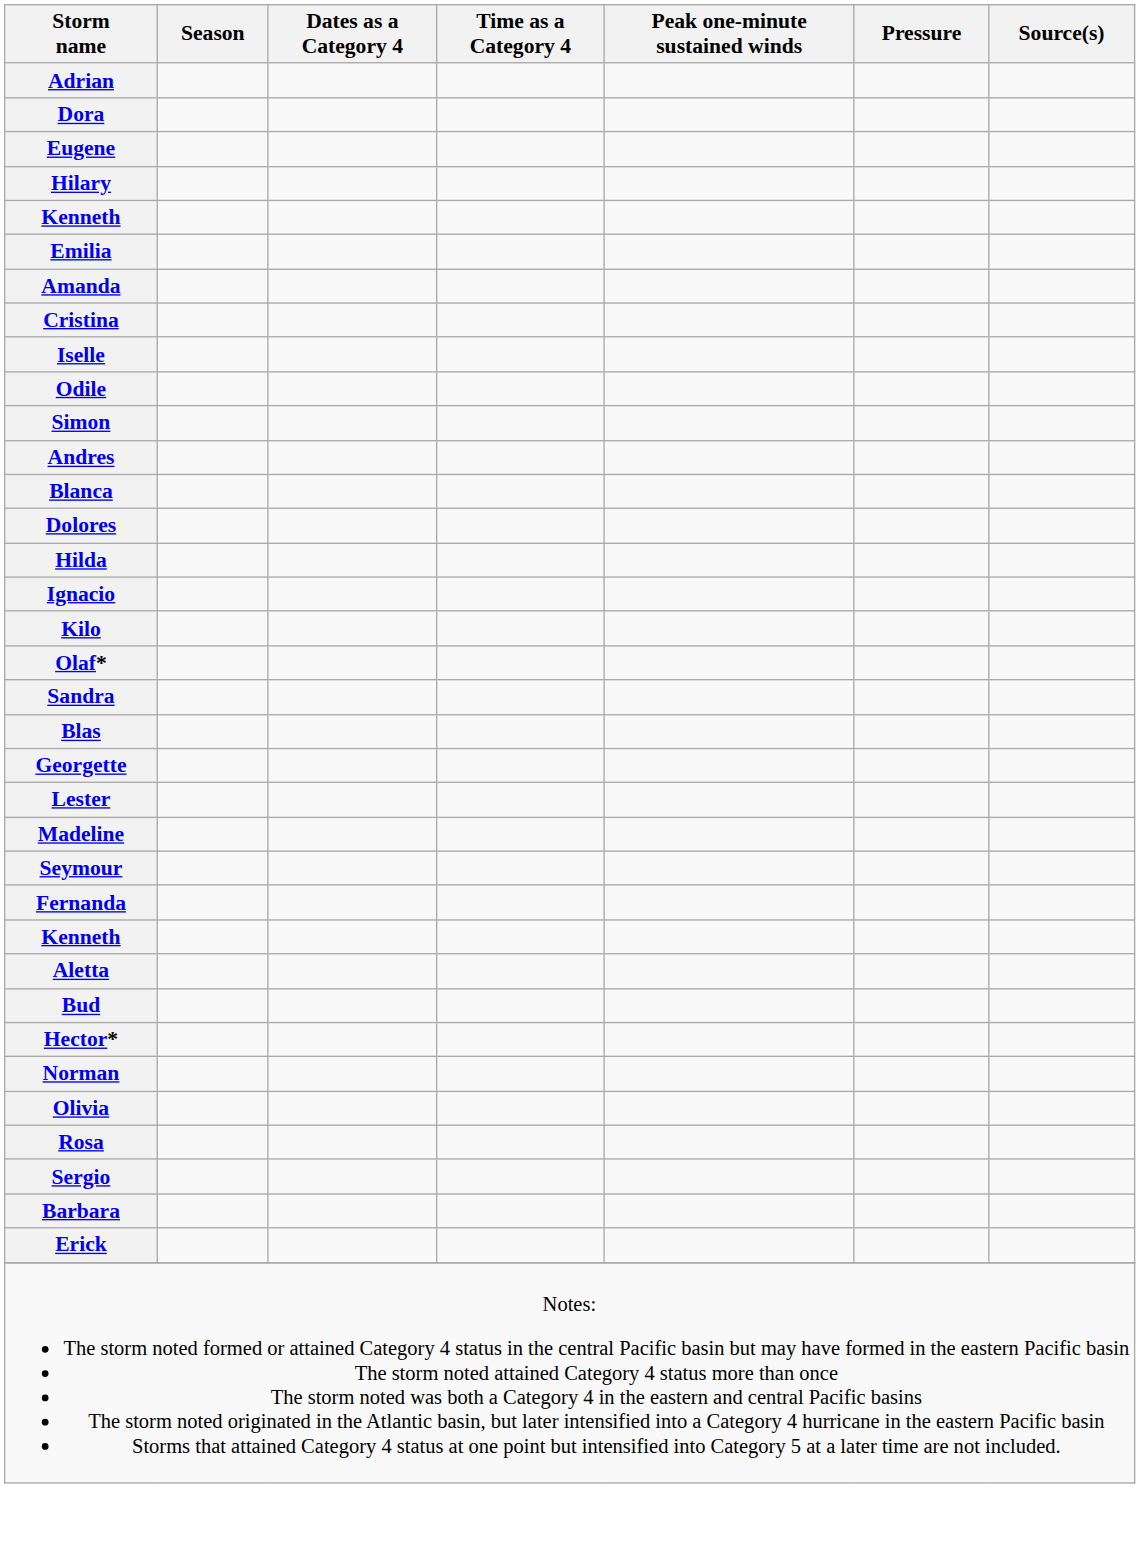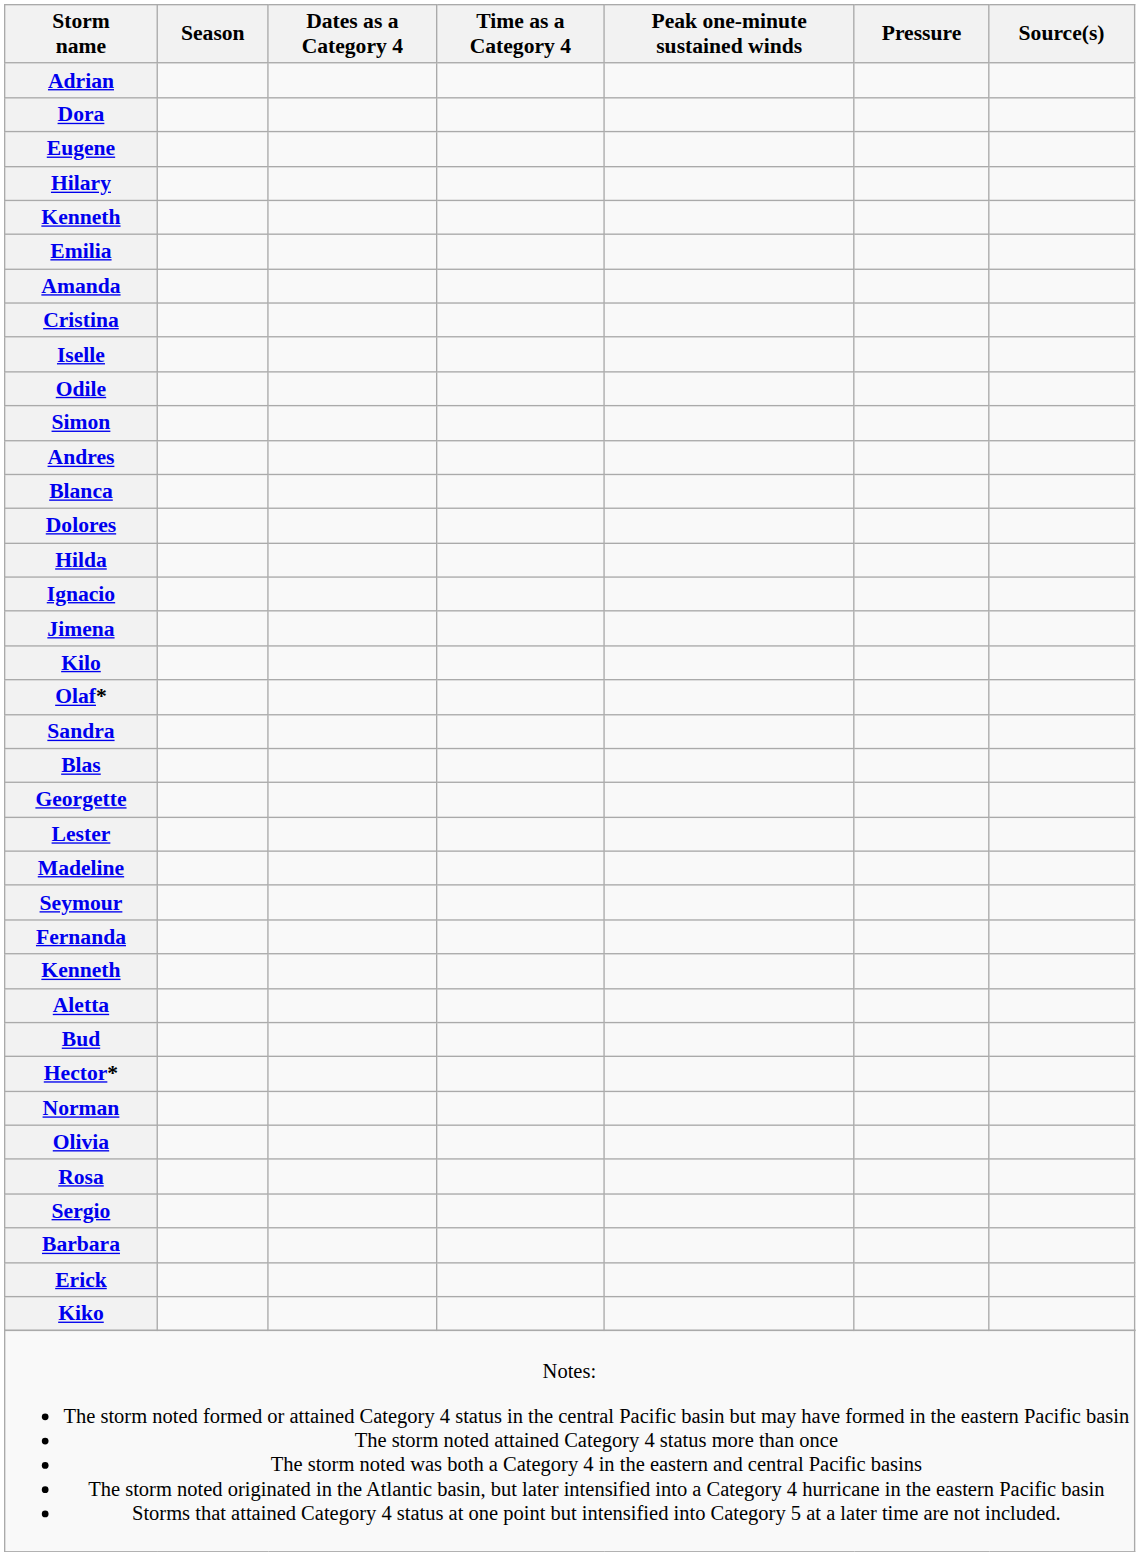 <table class="wikitable plainrowheaders sortable">
 <tr>
 <th scope="col">Storm<br>name</th>
 <th scope="col">Season</th>
 <th scope="col">Dates as a<br>Category 4</th>
 <th scope="col">Time as a<br>Category 4</th>
 <th scope="col">Peak one-minute<br>sustained winds</th>
 <th scope="col">Pressure</th>
 <th scope="col" class="unsortable">Source(s)</th>
 </tr>
 <tr>
 <th scope="row"><a href='#'>Adrian</a></th>
 <td></td>
 <td></td>
 <td></td>
 <td></td>
 <td></td>
 <td></td>
 </tr>
 <tr>
 <th scope="row"><a href='#'>Dora</a></th>
 <td></td>
 <td></td>
 <td></td>
 <td></td>
 <td></td>
 <td></td>
 </tr>
 <tr>
 <th scope="row"><a href='#'>Eugene</a></th>
 <td></td>
 <td></td>
 <td></td>
 <td></td>
 <td></td>
 <td></td>
 </tr>
 <tr>
 <th scope="row"><a href='#'>Hilary</a></th>
 <td></td>
 <td></td>
 <td></td>
 <td></td>
 <td></td>
 <td></td>
 </tr>
 <tr>
 <th scope="row"><a href='#'>Kenneth</a></th>
 <td></td>
 <td></td>
 <td></td>
 <td></td>
 <td></td>
 <td></td>
 </tr>
 <tr>
 <th scope="row"><a href='#'>Emilia</a></th>
 <td></td>
 <td></td>
 <td></td>
 <td></td>
 <td></td>
 <td></td>
 </tr>
 <tr>
 <th scope="row"><a href='#'>Amanda</a></th>
 <td></td>
 <td></td>
 <td></td>
 <td></td>
 <td></td>
 <td></td>
 </tr>
 <tr>
 <th scope="row"><a href='#'>Cristina</a></th>
 <td></td>
 <td></td>
 <td></td>
 <td></td>
 <td></td>
 <td></td>
 </tr>
 <tr>
 <th scope="row"><a href='#'>Iselle</a></th>
 <td></td>
 <td></td>
 <td></td>
 <td></td>
 <td></td>
 <td></td>
 </tr>
 <tr>
 <th scope="row"><a href='#'>Odile</a></th>
 <td></td>
 <td></td>
 <td></td>
 <td></td>
 <td></td>
 <td></td>
 </tr>
 <tr>
 <th scope="row"><a href='#'>Simon</a></th>
 <td></td>
 <td></td>
 <td></td>
 <td></td>
 <td></td>
 <td></td>
 </tr>
 <tr>
 <th scope="row"><a href='#'>Andres</a></th>
 <td></td>
 <td></td>
 <td></td>
 <td></td>
 <td></td>
 <td></td>
 </tr>
 <tr>
 <th scope="row"><a href='#'>Blanca</a></th>
 <td></td>
 <td></td>
 <td></td>
 <td></td>
 <td></td>
 <td></td>
 </tr>
 <tr>
 <th scope="row"><a href='#'>Dolores</a></th>
 <td></td>
 <td></td>
 <td></td>
 <td></td>
 <td></td>
 <td></td>
 </tr>
 <tr>
 <th scope="row"><a href='#'>Hilda</a></th>
 <td></td>
 <td></td>
 <td></td>
 <td></td>
 <td></td>
 <td></td>
 </tr>
 <tr>
 <th scope="row"><a href='#'>Ignacio</a></th>
+<td></td>
+<td></td>
+<td></td>
+<td></td>
+<td></td>
+<td></td>
+</tr>
+<tr>
+<th scope="row"><a href='#'>Jimena</a></th>
 <td></td>
 <td></td>
 <td></td>
 <td></td>
 <td></td>
 <td></td>
 </tr>
 <tr>
 <th scope="row"><a href='#'>Kilo</a></th>
 <td></td>
 <td></td>
 <td></td>
 <td></td>
 <td></td>
 <td></td>
 </tr>
 <tr>
 <th scope="row"><a href='#'>Olaf</a>*</th>
 <td></td>
 <td></td>
 <td></td>
 <td></td>
 <td></td>
 <td></td>
 </tr>
 <tr>
 <th scope="row"><a href='#'>Sandra</a></th>
 <td></td>
 <td></td>
 <td></td>
 <td></td>
 <td></td>
 <td></td>
 </tr>
 <tr>
 <th scope="row"><a href='#'>Blas</a></th>
 <td></td>
 <td></td>
 <td></td>
 <td></td>
 <td></td>
 <td></td>
 </tr>
 <tr>
 <th scope="row"><a href='#'>Georgette</a></th>
 <td></td>
 <td></td>
 <td></td>
 <td></td>
 <td></td>
 <td></td>
 </tr>
 <tr>
 <th scope="row"><a href='#'>Lester</a></th>
 <td></td>
 <td></td>
 <td></td>
 <td></td>
 <td></td>
 <td></td>
 </tr>
 <tr>
 <th scope="row"><a href='#'>Madeline</a></th>
 <td></td>
 <td></td>
 <td></td>
 <td></td>
 <td></td>
 <td></td>
 </tr>
 <tr>
 <th scope="row"><a href='#'>Seymour</a></th>
 <td></td>
 <td></td>
 <td></td>
 <td></td>
 <td></td>
 <td></td>
 </tr>
 <tr>
 <th scope="row"><a href='#'>Fernanda</a></th>
 <td></td>
 <td></td>
 <td></td>
 <td></td>
 <td></td>
 <td></td>
 </tr>
 <tr>
 <th scope="row"><a href='#'>Kenneth</a></th>
 <td></td>
 <td></td>
 <td></td>
 <td></td>
 <td></td>
 <td></td>
 </tr>
 <tr>
 <th scope="row"><a href='#'>Aletta</a></th>
 <td></td>
 <td></td>
 <td></td>
 <td></td>
 <td></td>
 <td></td>
 </tr>
 <tr>
 <th scope="row"><a href='#'>Bud</a></th>
 <td></td>
 <td></td>
 <td></td>
 <td></td>
 <td></td>
 <td></td>
 </tr>
 <tr>
 <th scope="row"><a href='#'>Hector</a>*</th>
 <td></td>
 <td></td>
 <td></td>
 <td></td>
 <td></td>
 <td></td>
 </tr>
 <tr>
 <th scope="row"><a href='#'>Norman</a></th>
 <td></td>
 <td></td>
 <td></td>
 <td></td>
 <td></td>
 <td></td>
 </tr>
 <tr>
 <th scope="row"><a href='#'>Olivia</a></th>
 <td></td>
 <td></td>
 <td></td>
 <td></td>
 <td></td>
 <td></td>
 </tr>
 <tr>
 <th scope="row"><a href='#'>Rosa</a></th>
 <td></td>
 <td></td>
 <td></td>
 <td></td>
 <td></td>
 <td></td>
 </tr>
 <tr>
 <th scope="row"><a href='#'>Sergio</a></th>
 <td></td>
 <td></td>
 <td></td>
 <td></td>
 <td></td>
 <td></td>
 </tr>
 <tr>
 <th scope="row"><a href='#'>Barbara</a></th>
 <td></td>
 <td></td>
 <td></td>
 <td></td>
 <td></td>
 <td></td>
 </tr>
 <tr>
 <th scope="row"><a href='#'>Erick</a></th>
 <td></td>
 <td></td>
 <td></td>
 <td></td>
 <td></td>
 <td></td>
 </tr>
 <tr>
+<th scope="row"><a href='#'>Kiko</a></th>
+<td></td>
+<td></td>
+<td></td>
+<td></td>
+<td></td>
+<td></td>
+</tr>
+<tr>
 </tr>
 <tr class="sortbottom">
 <td colspan="7" style="text-align:center; font-size:95%;"><br>Notes:<ul><li> The storm noted formed or attained Category 4 status in the central Pacific basin but may have formed in the eastern Pacific basin</li><li> The storm noted attained Category 4 status more than once</li><li> The storm noted was both a Category 4 in the eastern and central Pacific basins</li><li> The storm noted originated in the Atlantic basin, but later intensified into a Category 4 hurricane in the eastern Pacific basin</li><li> Storms that attained Category 4 status at one point but intensified into Category 5 at a later time are not included.</li></ul></td>
 </tr>
 </table>
